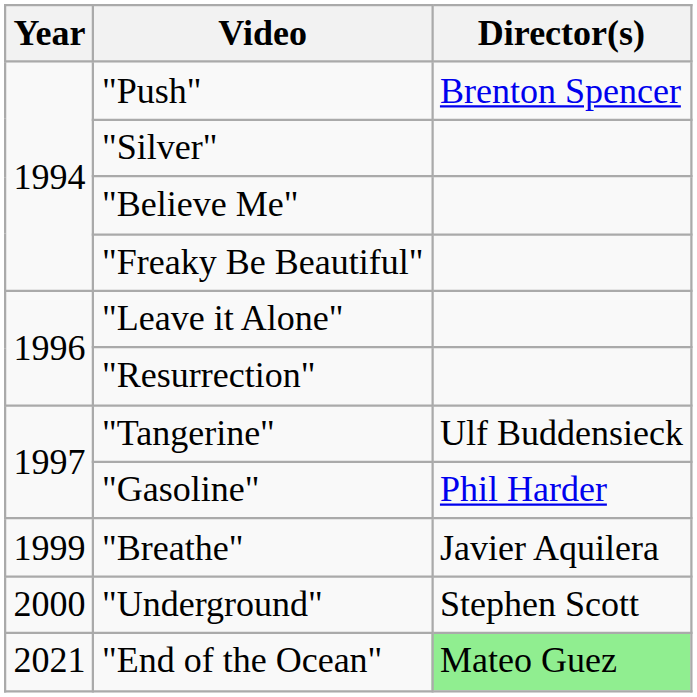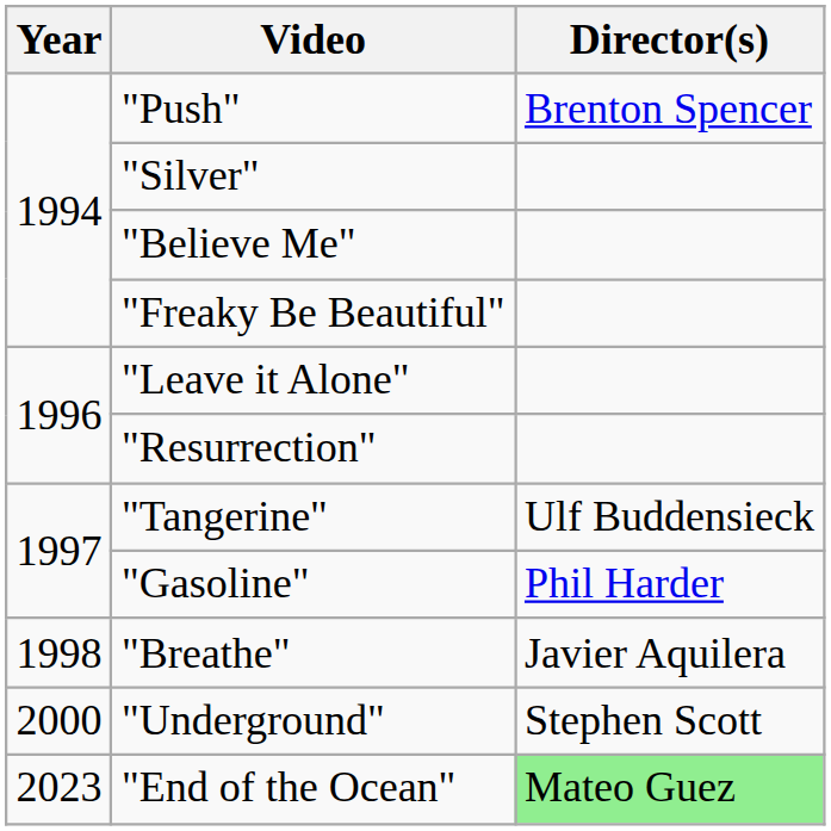 <table class="wikitable">
 <tr>
 <th rowspan="1">Year</th>
 <th rowspan="1">Video</th>
 <th rowspan="1">Director(s)</th>
 </tr>
 <tr>
 <td rowspan="4">1994</td>
 <td>"Push"</td>
 <td><a href='#'>Brenton Spencer</a></td>
 </tr>
 <tr>
 <td>"Silver"</td>
 <td></td>
 </tr>
 <tr>
 <td>"Believe Me"</td>
 <td></td>
 </tr>
 <tr>
 <td>"Freaky Be Beautiful"</td>
 <td></td>
 </tr>
 <tr>
 <td rowspan="2">1996</td>
 <td>"Leave it Alone"</td>
 <td></td>
 </tr>
 <tr>
 <td>"Resurrection"</td>
 <td></td>
 </tr>
 <tr>
 <td rowspan="2">1997</td>
 <td>"Tangerine"</td>
 <td>Ulf Buddensieck</td>
 </tr>
 <tr>
 <td>"Gasoline"</td>
 <td><a href='#'>Phil Harder</a></td>
 </tr>
 <tr>
-<td>1999</td>
+<td>1998</td>
 <td>"Breathe"</td>
 <td>Javier Aquilera</td>
 </tr>
 <tr>
 <td>2000</td>
 <td>"Underground"</td>
 <td>Stephen Scott</td>
 </tr>
 <tr>
-<td>2021</td>
+<td>2023</td>
 <td>"End of the Ocean"</td>
 <td style="background: lightgreen;">Mateo Guez</td>
 </tr>
 </table>
